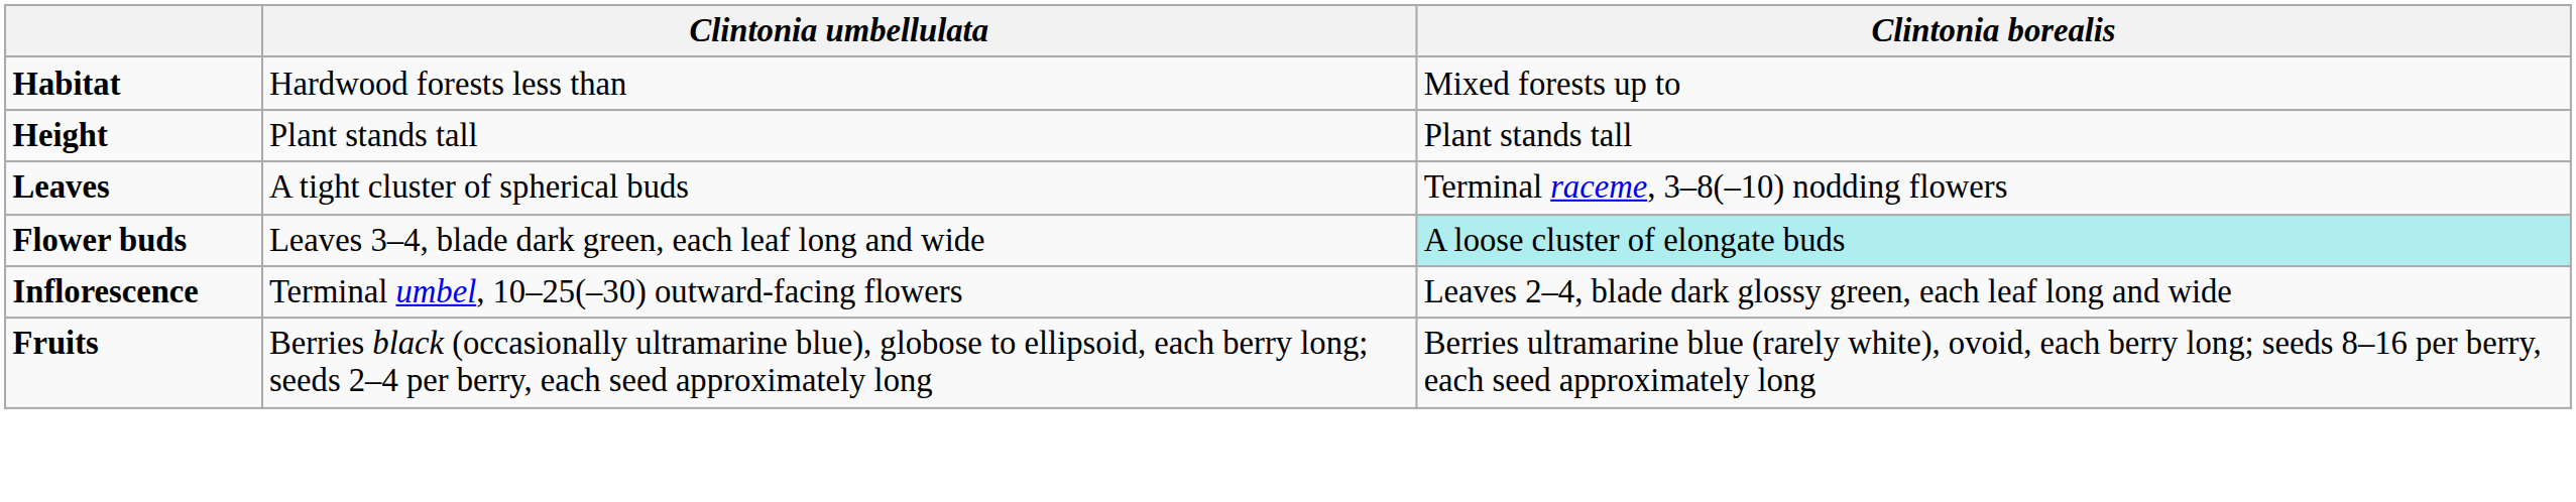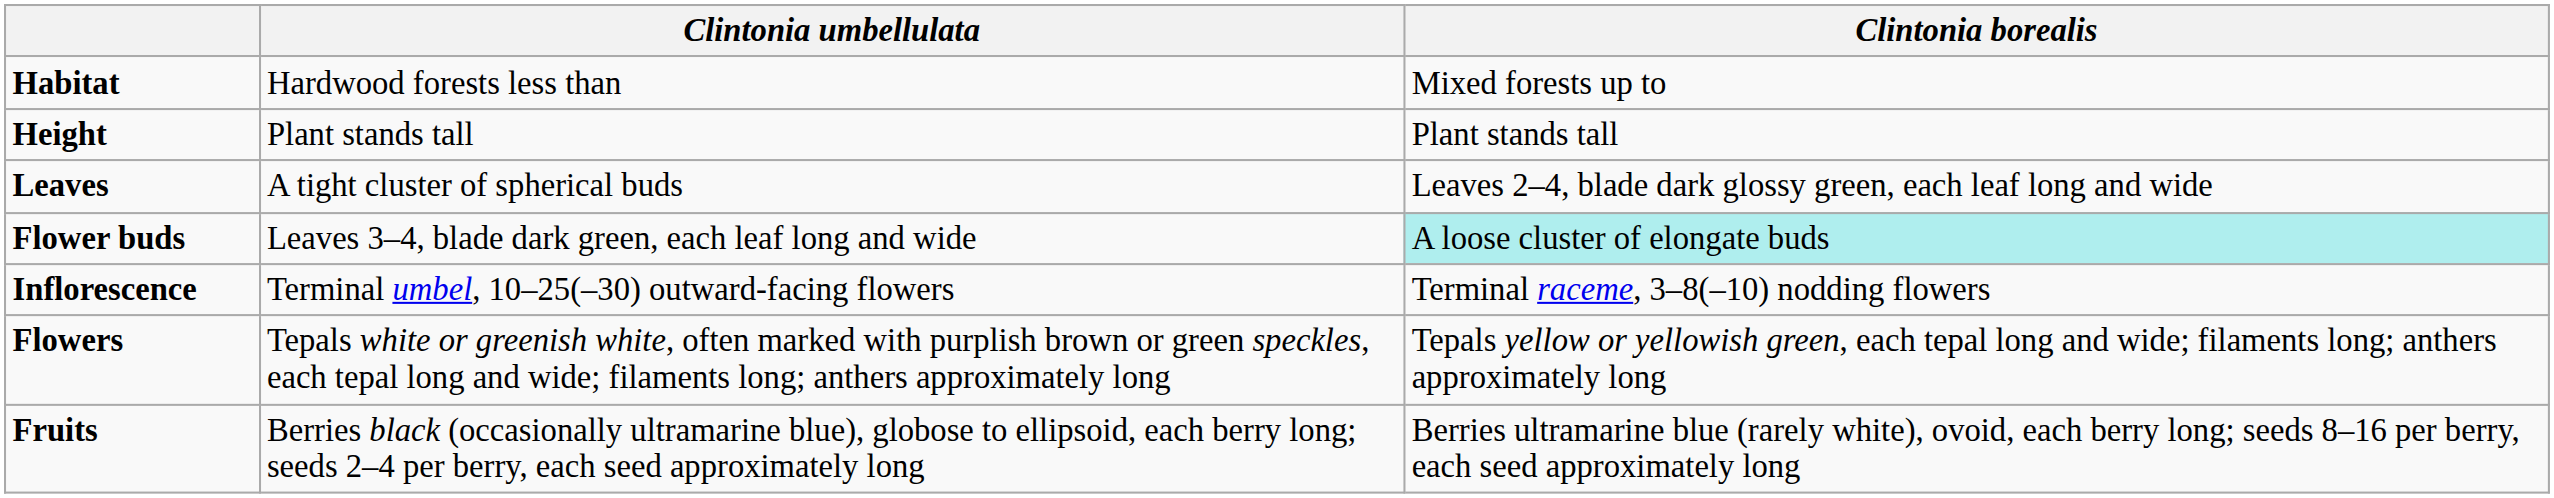 <table class="wikitable">
 <tr>
 <th style="width: 10%"></th>
 <th style="width: 45%"><em>Clintonia umbellulata</em></th>
 <th style="width: 45%"><em>Clintonia borealis</em></th>
 </tr>
 <tr>
 <td style="vertical-align: top"><strong>Habitat</strong></td>
 <td style="vertical-align: top">Hardwood forests less than </td>
 <td style="vertical-align: top">Mixed forests up to </td>
 </tr>
 <tr>
 <td style="vertical-align: top"><strong>Height</strong></td>
 <td style="vertical-align: top">Plant stands  tall</td>
 <td style="vertical-align: top">Plant stands  tall</td>
 </tr>
 <tr>
 <td style="vertical-align: top"><strong>Leaves</strong></td>
 <td style="vertical-align: top">A tight cluster of spherical buds</td>
-<td style="vertical-align: top">Terminal <em><a href='#'>raceme</a></em>, 3–8(–10) nodding flowers</td>
+<td style="vertical-align: top">Leaves 2–4, blade dark glossy green, each leaf  long and  wide</td>
 </tr>
 <tr>
 <td style="vertical-align: top"><strong>Flower buds</strong></td>
 <td style="vertical-align: top">Leaves 3–4, blade dark green, each leaf  long and  wide</td>
 <td style="background: paleturquoise; vertical-align: top">A loose cluster of elongate buds</td>
 </tr>
 <tr>
 <td style="vertical-align: top"><strong>Inflorescence</strong></td>
 <td style="vertical-align: top">Terminal <em><a href='#'>umbel</a></em>, 10–25(–30) outward-facing flowers</td>
-<td style="vertical-align: top">Leaves 2–4, blade dark glossy green, each leaf  long and  wide</td>
+<td style="vertical-align: top">Terminal <em><a href='#'>raceme</a></em>, 3–8(–10) nodding flowers</td>
+</tr>
+<tr>
+<td style="vertical-align: top"><strong>Flowers</strong></td>
+<td style="vertical-align: top">Tepals <em>white or greenish white</em>, often marked with purplish brown or green <em>speckles</em>, each tepal  long and  wide; filaments  long; anthers approximately  long</td>
+<td style="vertical-align: top">Tepals <em>yellow or yellowish green</em>, each tepal  long and  wide; filaments  long; anthers approximately  long</td>
 </tr>
 <tr>
 <td style="vertical-align: top"><strong>Fruits</strong></td>
 <td style="vertical-align: top">Berries <em>black</em> (occasionally ultramarine blue), globose to ellipsoid, each berry  long; seeds 2–4 per berry, each seed approximately  long</td>
 <td style="vertical-align: top">Berries ultramarine blue (rarely white), ovoid, each berry  long; seeds 8–16 per berry, each seed approximately  long</td>
 </tr>
 </table>
